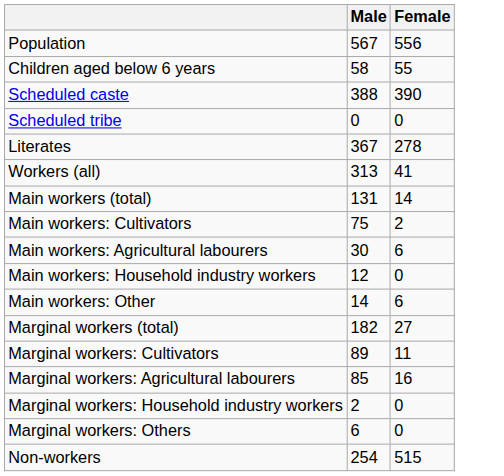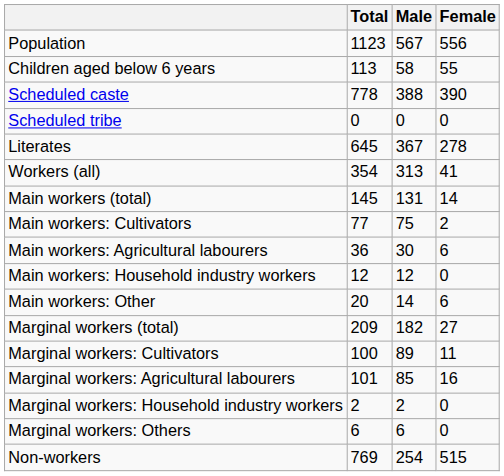 <table class="wikitable sortable">
 <tr>
 <th></th>
+<th>Total</th>
 <th>Male</th>
 <th>Female</th>
 </tr>
 <tr>
 <td>Population</td>
+<td>1123</td>
 <td>567</td>
 <td>556</td>
 </tr>
 <tr>
 <td>Children aged below 6 years</td>
+<td>113</td>
 <td>58</td>
 <td>55</td>
 </tr>
 <tr>
 <td><a href='#'>Scheduled caste</a></td>
+<td>778</td>
 <td>388</td>
 <td>390</td>
 </tr>
 <tr>
 <td><a href='#'>Scheduled tribe</a></td>
 <td>0</td>
 <td>0</td>
+<td>0</td>
 </tr>
 <tr>
 <td>Literates</td>
+<td>645</td>
 <td>367</td>
 <td>278</td>
 </tr>
 <tr>
 <td>Workers (all)</td>
+<td>354</td>
 <td>313</td>
 <td>41</td>
 </tr>
 <tr>
 <td>Main workers (total)</td>
+<td>145</td>
 <td>131</td>
 <td>14</td>
 </tr>
 <tr>
 <td>Main workers: Cultivators</td>
+<td>77</td>
 <td>75</td>
 <td>2</td>
 </tr>
 <tr>
 <td>Main workers: Agricultural labourers</td>
+<td>36</td>
 <td>30</td>
 <td>6</td>
 </tr>
 <tr>
 <td>Main workers: Household industry workers</td>
 <td>12</td>
+<td>12</td>
 <td>0</td>
 </tr>
 <tr>
 <td>Main workers: Other</td>
+<td>20</td>
 <td>14</td>
 <td>6</td>
 </tr>
 <tr>
 <td>Marginal workers (total)</td>
+<td>209</td>
 <td>182</td>
 <td>27</td>
 </tr>
 <tr>
 <td>Marginal workers: Cultivators</td>
+<td>100</td>
 <td>89</td>
 <td>11</td>
 </tr>
 <tr>
 <td>Marginal workers: Agricultural labourers</td>
+<td>101</td>
 <td>85</td>
 <td>16</td>
 </tr>
 <tr>
 <td>Marginal workers: Household industry workers</td>
 <td>2</td>
+<td>2</td>
 <td>0</td>
 </tr>
 <tr>
 <td>Marginal workers: Others</td>
 <td>6</td>
+<td>6</td>
 <td>0</td>
 </tr>
 <tr>
 <td>Non-workers</td>
+<td>769</td>
 <td>254</td>
 <td>515</td>
 </tr>
 </table>
